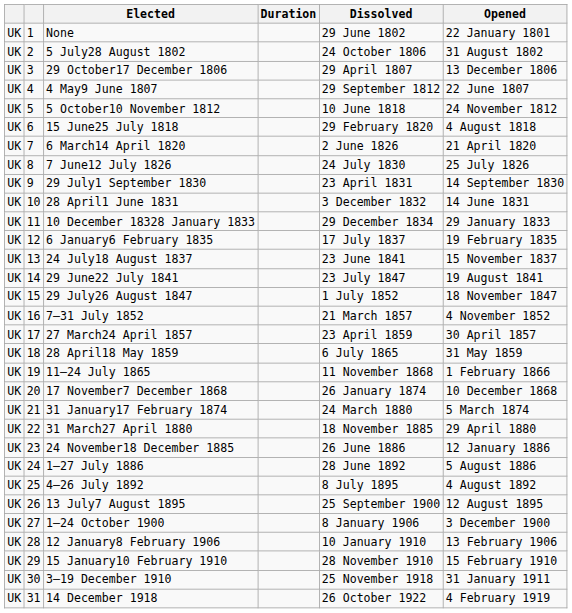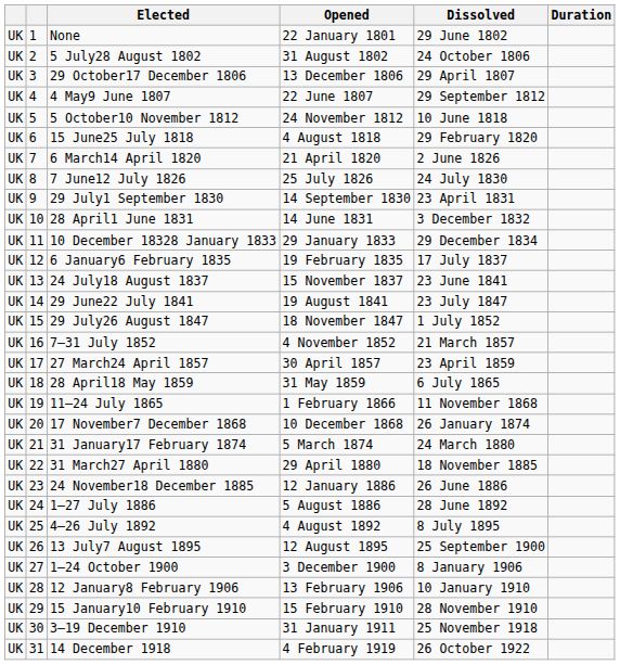 <table class="wikitable sortable">
 <tr>
 <th class=unsortable></th>
 <th></th>
 <th class=unsortable>Elected</th>
+<th>Opened</th>
+<th data-sort-type="date">Dissolved</th>
 <th>Duration</th>
-<th data-sort-type="date">Dissolved</th>
-<th>Opened</th>
 </tr>
 <tr>
 <td>UK</td>
 <td>1</td>
 <td>None</td>
+<td>22 January 1801</td>
+<td>29 June 1802</td>
 <td><em></em></td>
-<td>29 June 1802</td>
-<td>22 January 1801</td>
 </tr>
 <tr>
 <td>UK</td>
 <td>2</td>
 <td>5 July28 August 1802</td>
+<td>31 August 1802</td>
+<td>24 October 1806</td>
 <td></td>
-<td>24 October 1806</td>
-<td>31 August 1802</td>
 </tr>
 <tr>
 <td>UK</td>
 <td>3</td>
 <td>29 October17 December 1806</td>
+<td>13 December 1806</td>
+<td>29 April 1807</td>
 <td></td>
-<td>29 April 1807</td>
-<td>13 December 1806</td>
 </tr>
 <tr>
 <td>UK</td>
 <td>4</td>
 <td>4 May9 June 1807</td>
+<td>22 June 1807</td>
+<td>29 September 1812</td>
 <td></td>
-<td>29 September 1812</td>
-<td>22 June 1807</td>
 </tr>
 <tr>
 <td>UK</td>
 <td>5</td>
 <td>5 October10 November 1812</td>
+<td>24 November 1812</td>
+<td>10 June 1818</td>
 <td></td>
-<td>10 June 1818</td>
-<td>24 November 1812</td>
 </tr>
 <tr>
 <td>UK</td>
 <td>6</td>
 <td>15 June25 July 1818</td>
+<td>4 August 1818</td>
+<td>29 February 1820</td>
 <td></td>
-<td>29 February 1820</td>
-<td>4 August 1818</td>
 </tr>
 <tr>
 <td>UK</td>
 <td>7</td>
 <td>6 March14 April 1820</td>
+<td>21 April 1820</td>
+<td>2 June 1826</td>
 <td></td>
-<td>2 June 1826</td>
-<td>21 April 1820</td>
 </tr>
 <tr>
 <td>UK</td>
 <td>8</td>
 <td>7 June12 July 1826</td>
+<td>25 July 1826</td>
+<td>24 July 1830</td>
 <td></td>
-<td>24 July 1830</td>
-<td>25 July 1826</td>
 </tr>
 <tr>
 <td>UK</td>
 <td>9</td>
 <td>29 July1 September 1830</td>
+<td>14 September 1830</td>
+<td>23 April 1831</td>
 <td></td>
-<td>23 April 1831</td>
-<td>14 September 1830</td>
 </tr>
 <tr>
 <td>UK</td>
 <td>10</td>
 <td>28 April1 June 1831</td>
+<td>14 June 1831</td>
+<td>3 December 1832</td>
 <td></td>
-<td>3 December 1832</td>
-<td>14 June 1831</td>
 </tr>
 <tr>
 <td>UK</td>
 <td>11</td>
 <td>10 December 18328 January 1833</td>
+<td>29 January 1833</td>
+<td>29 December 1834</td>
 <td></td>
-<td>29 December 1834</td>
-<td>29 January 1833</td>
 </tr>
 <tr>
 <td>UK</td>
 <td>12</td>
 <td>6 January6 February 1835</td>
+<td>19 February 1835</td>
+<td>17 July 1837</td>
 <td></td>
-<td>17 July 1837</td>
-<td>19 February 1835</td>
 </tr>
 <tr>
 <td>UK</td>
 <td>13</td>
 <td>24 July18 August 1837</td>
+<td>15 November 1837</td>
+<td>23 June 1841</td>
 <td></td>
-<td>23 June 1841</td>
-<td>15 November 1837</td>
 </tr>
 <tr>
 <td>UK</td>
 <td>14</td>
 <td>29 June22 July 1841</td>
+<td>19 August 1841</td>
+<td>23 July 1847</td>
 <td></td>
-<td>23 July 1847</td>
-<td>19 August 1841</td>
 </tr>
 <tr>
 <td>UK</td>
 <td>15</td>
 <td>29 July26 August 1847</td>
+<td>18 November 1847</td>
+<td>1 July 1852</td>
 <td></td>
-<td>1 July 1852</td>
-<td>18 November 1847</td>
 </tr>
 <tr>
 <td>UK</td>
 <td>16</td>
 <td>7–31 July 1852</td>
+<td>4 November 1852</td>
+<td>21 March 1857</td>
 <td></td>
-<td>21 March 1857</td>
-<td>4 November 1852</td>
 </tr>
 <tr>
 <td>UK</td>
 <td>17</td>
 <td>27 March24 April 1857</td>
+<td>30 April 1857</td>
+<td>23 April 1859</td>
 <td></td>
-<td>23 April 1859</td>
-<td>30 April 1857</td>
 </tr>
 <tr>
 <td>UK</td>
 <td>18</td>
 <td>28 April18 May 1859</td>
+<td>31 May 1859</td>
+<td>6 July 1865</td>
 <td></td>
-<td>6 July 1865</td>
-<td>31 May 1859</td>
 </tr>
 <tr>
 <td>UK</td>
 <td>19</td>
 <td>11–24 July 1865</td>
+<td>1 February 1866</td>
+<td>11 November 1868</td>
 <td></td>
-<td>11 November 1868</td>
-<td>1 February 1866</td>
 </tr>
 <tr>
 <td>UK</td>
 <td>20</td>
 <td>17 November7 December 1868</td>
+<td>10 December 1868</td>
+<td>26 January 1874</td>
 <td></td>
-<td>26 January 1874</td>
-<td>10 December 1868</td>
 </tr>
 <tr>
 <td>UK</td>
 <td>21</td>
 <td>31 January17 February 1874</td>
+<td>5 March 1874</td>
+<td>24 March 1880</td>
 <td></td>
-<td>24 March 1880</td>
-<td>5 March 1874</td>
 </tr>
 <tr>
 <td>UK</td>
 <td>22</td>
 <td>31 March27 April 1880</td>
+<td>29 April 1880</td>
+<td>18 November 1885</td>
 <td></td>
-<td>18 November 1885</td>
-<td>29 April 1880</td>
 </tr>
 <tr>
 <td>UK</td>
 <td>23</td>
 <td>24 November18 December 1885</td>
+<td>12 January 1886</td>
+<td>26 June 1886</td>
 <td></td>
-<td>26 June 1886</td>
-<td>12 January 1886</td>
 </tr>
 <tr>
 <td>UK</td>
 <td>24</td>
 <td>1–27 July 1886</td>
+<td>5 August 1886</td>
+<td>28 June 1892</td>
 <td></td>
-<td>28 June 1892</td>
-<td>5 August 1886</td>
 </tr>
 <tr>
 <td>UK</td>
 <td>25</td>
 <td>4–26 July 1892</td>
+<td>4 August 1892</td>
+<td>8 July 1895</td>
 <td></td>
-<td>8 July 1895</td>
-<td>4 August 1892</td>
 </tr>
 <tr>
 <td>UK</td>
 <td>26</td>
 <td>13 July7 August 1895</td>
+<td>12 August 1895</td>
+<td>25 September 1900</td>
 <td></td>
-<td>25 September 1900</td>
-<td>12 August 1895</td>
 </tr>
 <tr>
 <td>UK</td>
 <td>27</td>
 <td>1–24 October 1900</td>
+<td>3 December 1900</td>
+<td>8 January 1906</td>
 <td></td>
-<td>8 January 1906</td>
-<td>3 December 1900</td>
 </tr>
 <tr>
 <td>UK</td>
 <td>28</td>
 <td>12 January8 February 1906</td>
+<td>13 February 1906</td>
+<td>10 January 1910</td>
 <td></td>
-<td>10 January 1910</td>
-<td>13 February 1906</td>
 </tr>
 <tr>
 <td>UK</td>
 <td>29</td>
 <td>15 January10 February 1910</td>
+<td>15 February 1910</td>
+<td>28 November 1910</td>
 <td></td>
-<td>28 November 1910</td>
-<td>15 February 1910</td>
 </tr>
 <tr>
 <td>UK</td>
 <td>30</td>
 <td>3–19 December 1910</td>
+<td>31 January 1911</td>
+<td>25 November 1918</td>
 <td></td>
-<td>25 November 1918</td>
-<td>31 January 1911</td>
 </tr>
 <tr>
 <td>UK</td>
 <td>31</td>
 <td>14 December 1918</td>
+<td>4 February 1919</td>
+<td>26 October 1922</td>
 <td></td>
-<td>26 October 1922</td>
-<td>4 February 1919</td>
 </tr>
 </table>
